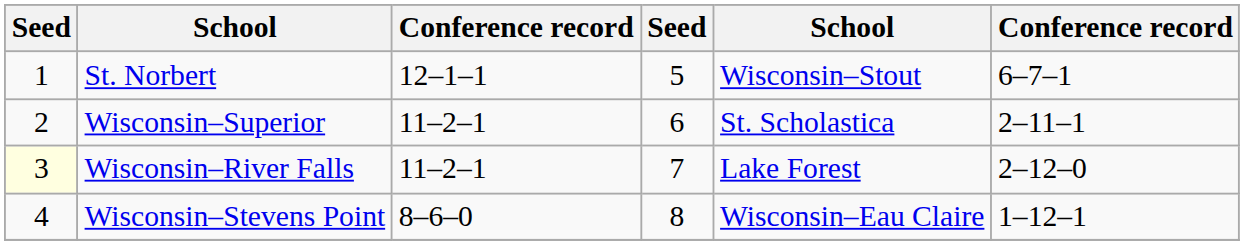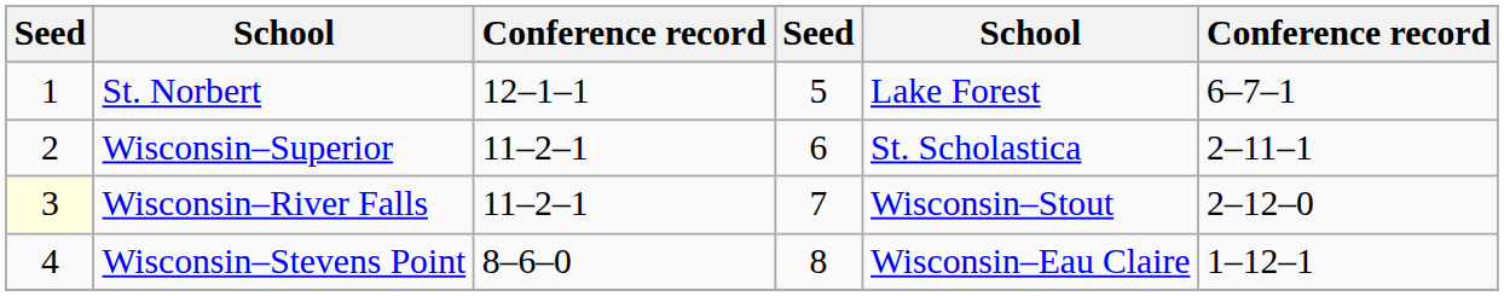 <table class="wikitable">
 <tr>
 <th>Seed</th>
 <th>School</th>
 <th>Conference record</th>
 <th>Seed</th>
 <th>School</th>
 <th>Conference record</th>
 </tr>
 <tr>
 <td align=center>1</td>
 <td><a href='#'>St. Norbert</a></td>
 <td>12–1–1</td>
 <td align=center>5</td>
-<td><a href='#'>Wisconsin–Stout</a></td>
+<td><a href='#'>Lake Forest</a></td>
 <td>6–7–1</td>
 </tr>
 <tr>
 <td align=center>2</td>
 <td><a href='#'>Wisconsin–Superior</a></td>
 <td>11–2–1</td>
 <td align=center>6</td>
 <td><a href='#'>St. Scholastica</a></td>
 <td>2–11–1</td>
 </tr>
 <tr>
 <td align=center style="background: lightyellow;">3</td>
 <td><a href='#'>Wisconsin–River Falls</a></td>
 <td>11–2–1</td>
 <td align=center>7</td>
-<td><a href='#'>Lake Forest</a></td>
+<td><a href='#'>Wisconsin–Stout</a></td>
 <td>2–12–0</td>
 </tr>
 <tr>
 <td align=center>4</td>
 <td><a href='#'>Wisconsin–Stevens Point</a></td>
 <td>8–6–0</td>
 <td align=center>8</td>
 <td><a href='#'>Wisconsin–Eau Claire</a></td>
 <td>1–12–1</td>
 </tr>
 <tr>
 </tr>
 </table>
